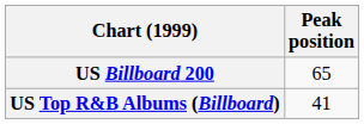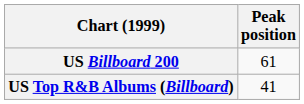 <table class="wikitable sortable plainrowheaders" style="text-align:center">
 <tr>
 <th scope="col">Chart (1999)</th>
 <th scope="col">Peak<br> position</th>
 </tr>
 <tr>
 <th scope="row">US <a href='#'><em>Billboard</em> 200</a></th>
-<td>65</td>
+<td>61</td>
 </tr>
 <tr>
 <th scope="row">US <a href='#'>Top R&B Albums</a> (<em><a href='#'>Billboard</a></em>)</th>
 <td>41</td>
 </tr>
 </table>
